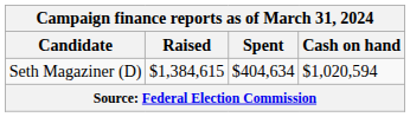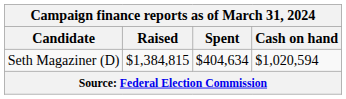 <table class="wikitable sortable">
 <tr>
 <th colspan=4>Campaign finance reports as of March 31, 2024</th>
 </tr>
 <tr style="text-align:center;">
 <th>Candidate</th>
 <th>Raised</th>
 <th>Spent</th>
 <th>Cash on hand</th>
 </tr>
 <tr>
 <td>Seth Magaziner (D)</td>
-<td>$1,384,615</td>
+<td>$1,384,815</td>
 <td>$404,634</td>
 <td>$1,020,594</td>
 </tr>
 <tr>
 <th colspan="4"><small>Source: <a href='#'>Federal Election Commission</a></small></th>
 </tr>
 </table>
